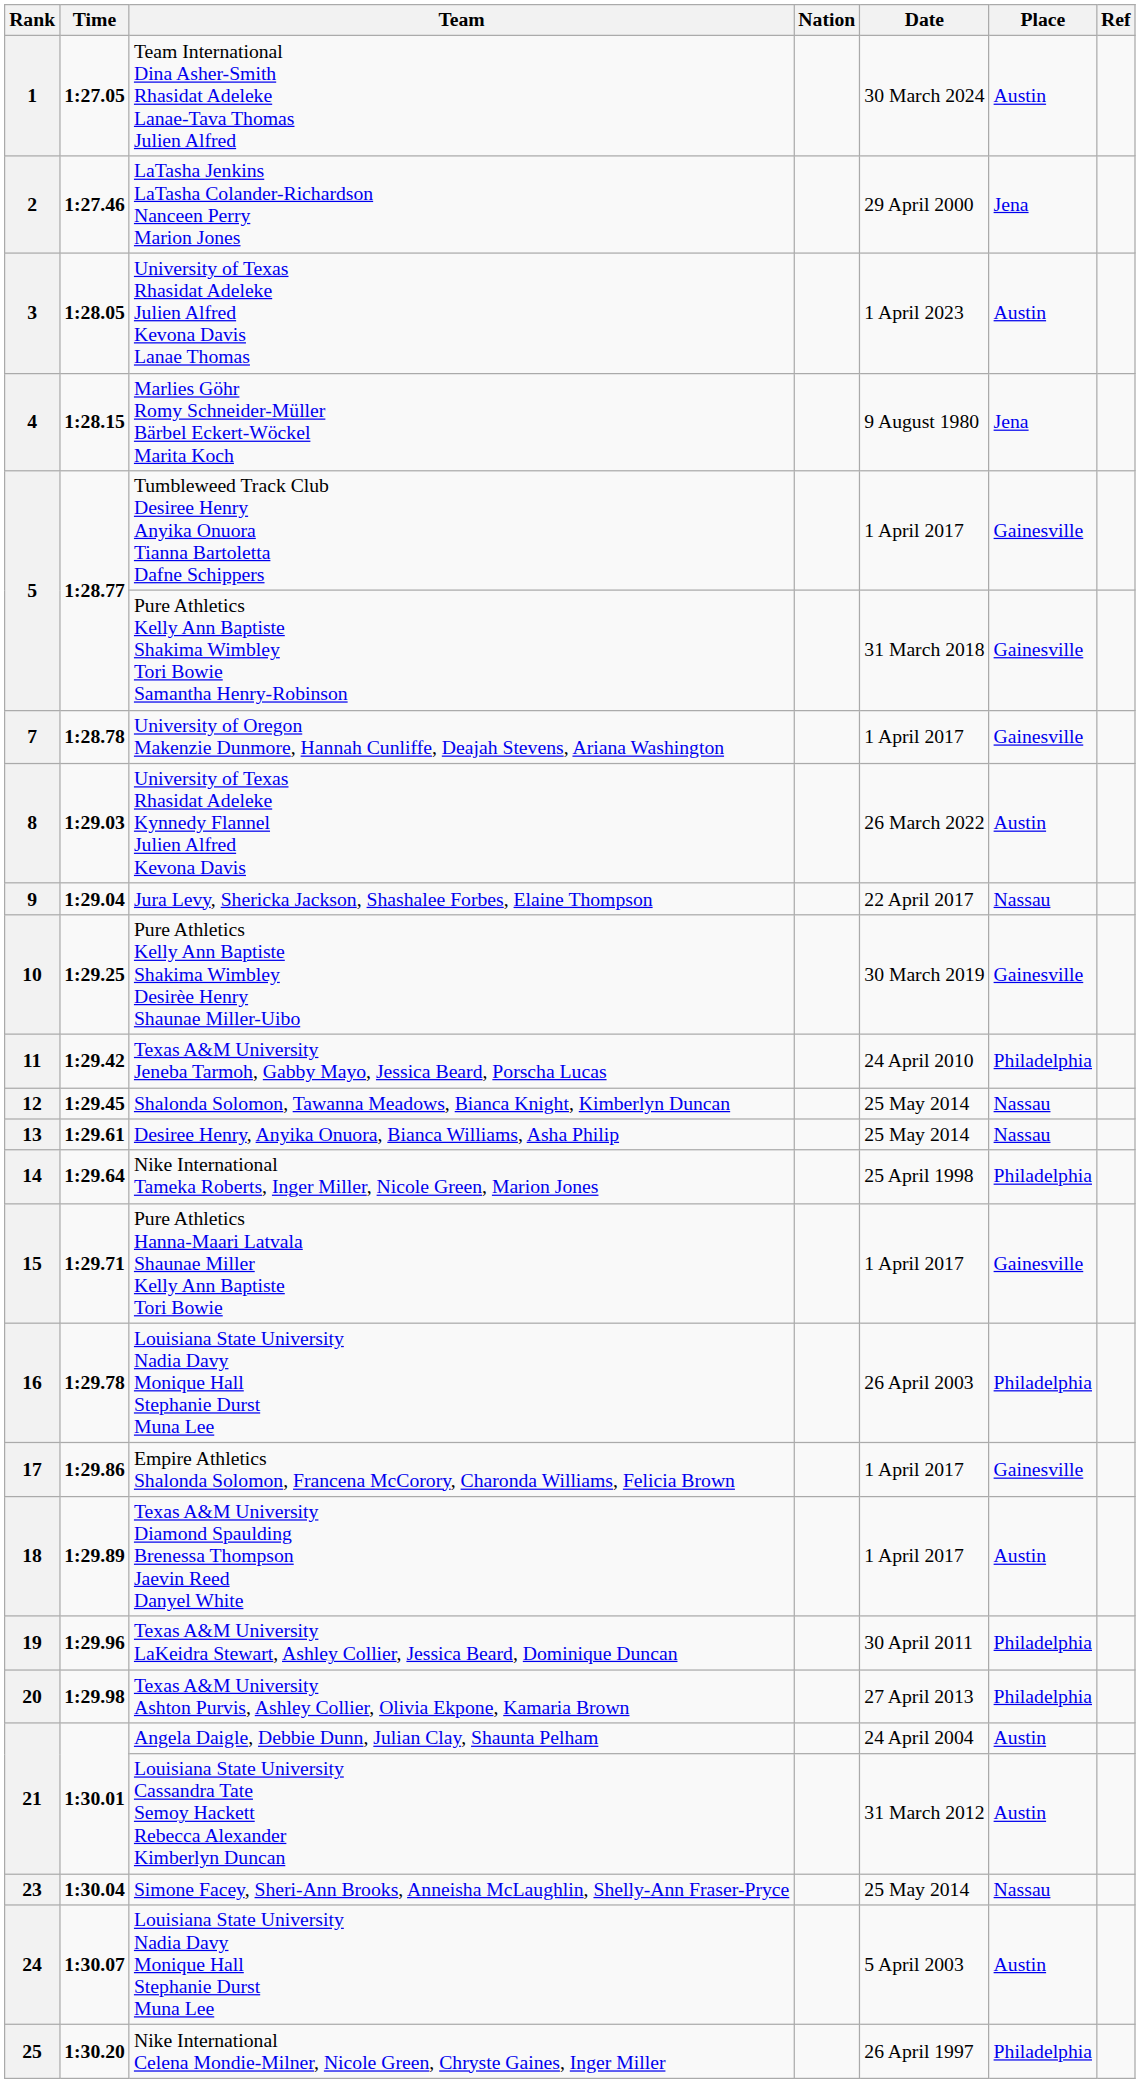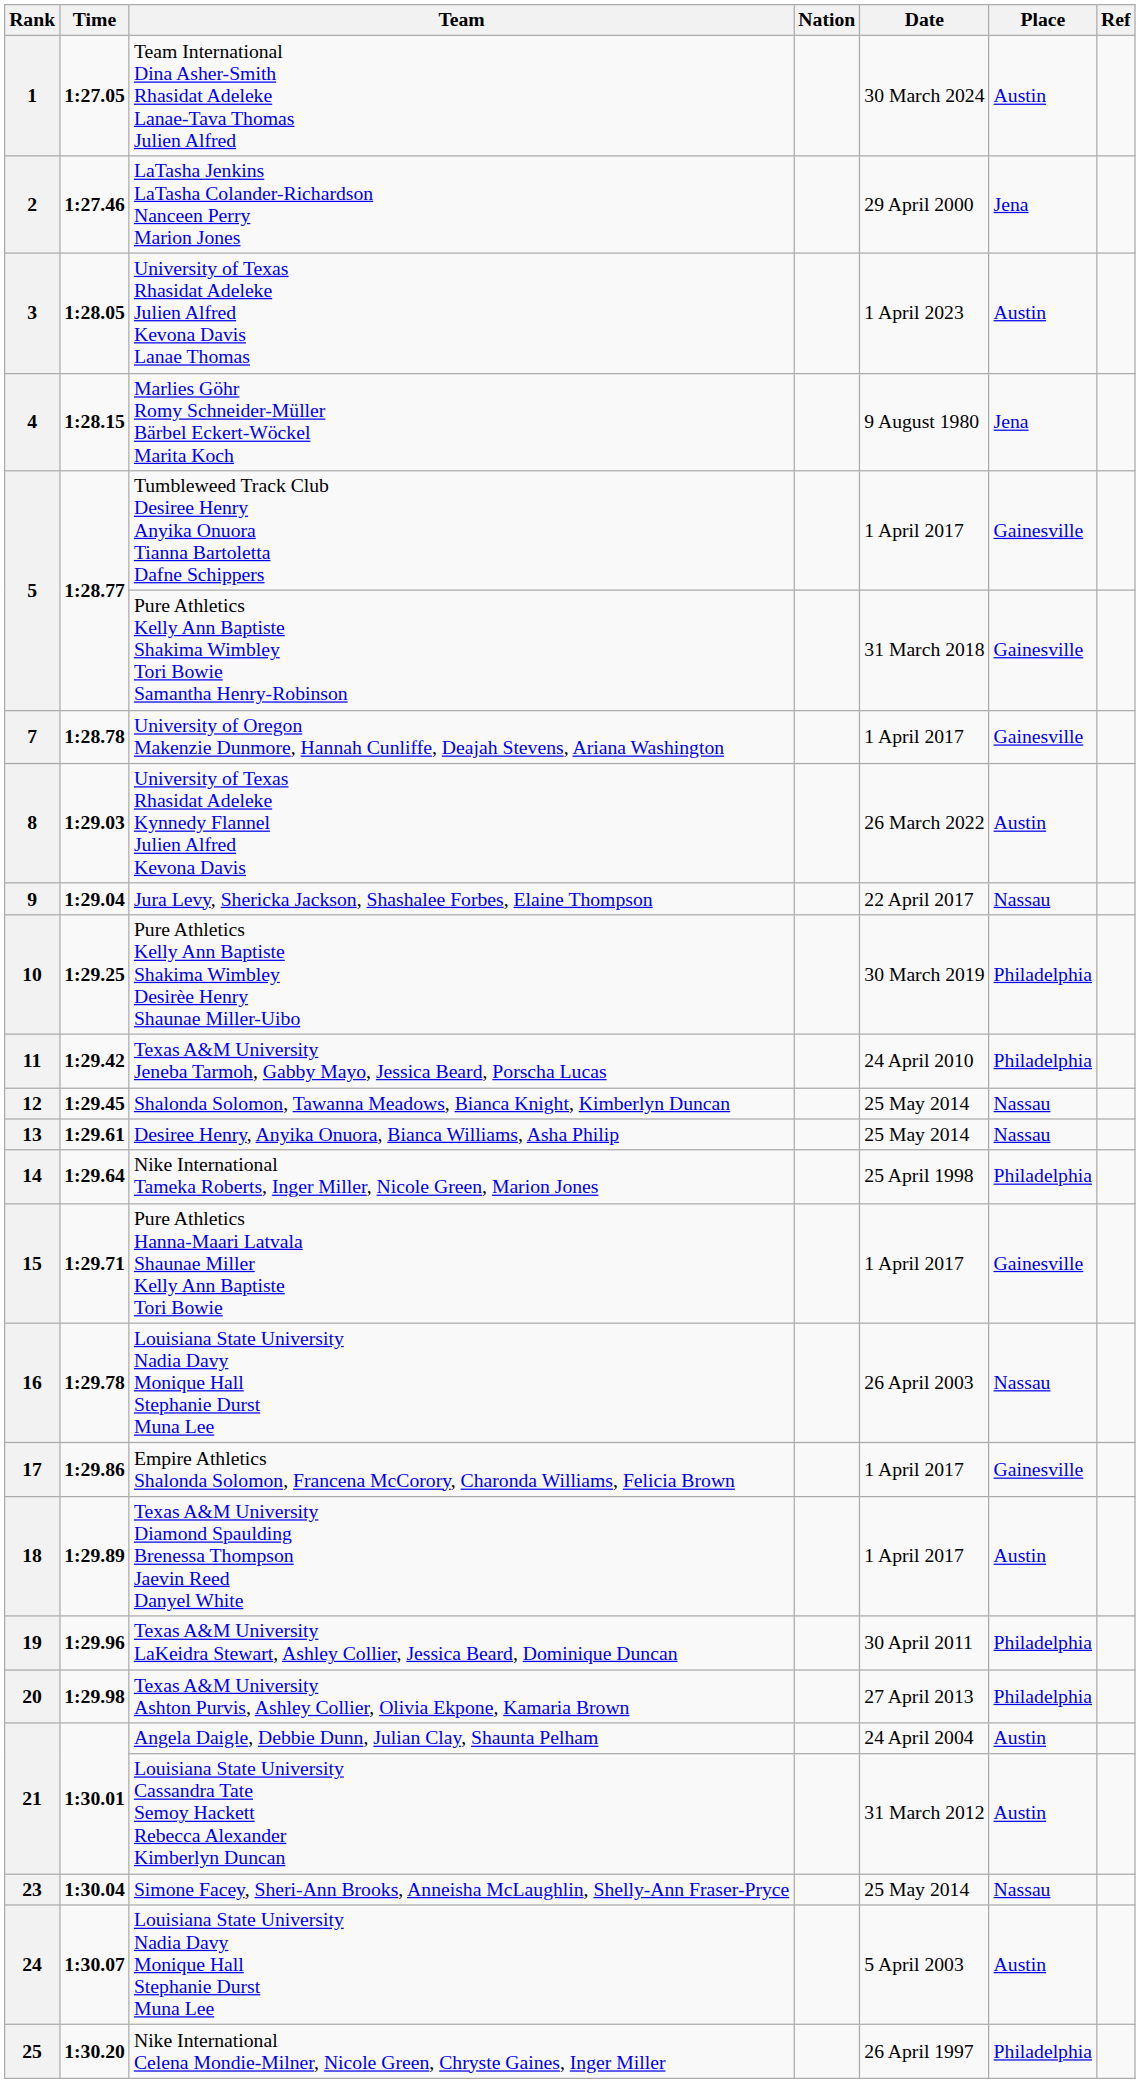 <table class="wikitable">
 <tr>
 <th>Rank</th>
 <th>Time</th>
 <th>Team</th>
 <th>Nation</th>
 <th>Date</th>
 <th>Place</th>
 <th>Ref</th>
 </tr>
 <tr>
 <th>1</th>
 <td><strong>1:27.05</strong></td>
 <td>Team International<br><a href='#'>Dina Asher-Smith</a><br><a href='#'>Rhasidat Adeleke</a><br><a href='#'>Lanae-Tava Thomas</a><br><a href='#'>Julien Alfred</a></td>
 <td><br><br><br><br></td>
 <td>30 March 2024</td>
 <td><a href='#'>Austin</a></td>
 <td></td>
 </tr>
 <tr>
 <th>2</th>
 <td><strong>1:27.46</strong></td>
 <td><a href='#'>LaTasha Jenkins</a><br><a href='#'>LaTasha Colander-Richardson</a><br><a href='#'>Nanceen Perry</a><br><a href='#'>Marion Jones</a></td>
 <td></td>
 <td>29 April 2000</td>
 <td><a href='#'>Jena</a></td>
 <td></td>
 </tr>
 <tr>
 <th>3</th>
 <td><strong>1:28.05</strong></td>
 <td><a href='#'>University of Texas</a><br><a href='#'>Rhasidat Adeleke</a><br><a href='#'>Julien Alfred</a><br><a href='#'>Kevona Davis</a><br><a href='#'>Lanae Thomas</a></td>
 <td><br><br><br><br></td>
 <td>1 April 2023</td>
 <td><a href='#'>Austin</a></td>
 <td></td>
 </tr>
 <tr>
 <th>4</th>
 <td><strong>1:28.15</strong></td>
 <td><a href='#'>Marlies Göhr</a><br><a href='#'>Romy Schneider-Müller</a><br><a href='#'>Bärbel Eckert-Wöckel</a><br><a href='#'>Marita Koch</a></td>
 <td></td>
 <td>9 August 1980</td>
 <td><a href='#'>Jena</a></td>
 <td></td>
 </tr>
 <tr>
 <th rowspan=2>5</th>
 <td rowspan=2><strong>1:28.77</strong></td>
 <td>Tumbleweed Track Club<br><a href='#'>Desiree Henry</a><br><a href='#'>Anyika Onuora</a><br><a href='#'>Tianna Bartoletta</a><br><a href='#'>Dafne Schippers</a></td>
 <td><br><br><br><br></td>
 <td>1 April 2017</td>
 <td><a href='#'>Gainesville</a></td>
 <td></td>
 </tr>
 <tr>
 <td>Pure Athletics<br><a href='#'>Kelly Ann Baptiste</a><br><a href='#'>Shakima Wimbley</a><br><a href='#'>Tori Bowie</a><br><a href='#'>Samantha Henry-Robinson</a></td>
 <td><br><br><br><br></td>
 <td>31 March 2018</td>
 <td><a href='#'>Gainesville</a></td>
 <td></td>
 </tr>
 <tr>
 <th>7</th>
 <td><strong>1:28.78</strong></td>
 <td><a href='#'>University of Oregon</a><br><a href='#'>Makenzie Dunmore</a>, <a href='#'>Hannah Cunliffe</a>, <a href='#'>Deajah Stevens</a>, <a href='#'>Ariana Washington</a></td>
 <td></td>
 <td>1 April 2017</td>
 <td><a href='#'>Gainesville</a></td>
 <td></td>
 </tr>
 <tr>
 <th>8</th>
 <td><strong>1:29.03</strong></td>
 <td><a href='#'>University of Texas</a><br><a href='#'>Rhasidat Adeleke</a><br><a href='#'>Kynnedy Flannel</a><br><a href='#'>Julien Alfred</a><br><a href='#'>Kevona Davis</a></td>
 <td><br><br><br></td>
 <td>26 March 2022</td>
 <td><a href='#'>Austin</a></td>
 <td></td>
 </tr>
 <tr>
 <th>9</th>
 <td><strong>1:29.04</strong></td>
 <td><a href='#'>Jura Levy</a>, <a href='#'>Shericka Jackson</a>, <a href='#'>Shashalee Forbes</a>, <a href='#'>Elaine Thompson</a></td>
 <td></td>
 <td>22 April 2017</td>
 <td><a href='#'>Nassau</a></td>
 <td></td>
 </tr>
 <tr>
 <th>10</th>
 <td><strong>1:29.25</strong></td>
 <td>Pure Athletics<br><a href='#'>Kelly Ann Baptiste</a><br><a href='#'>Shakima Wimbley</a><br><a href='#'>Desirèe Henry</a><br><a href='#'>Shaunae Miller-Uibo</a></td>
 <td><br><br><br><br></td>
 <td>30 March 2019</td>
-<td><a href='#'>Gainesville</a></td>
+<td><a href='#'>Philadelphia</a></td>
 <td></td>
 </tr>
 <tr>
 <th>11</th>
 <td><strong>1:29.42</strong></td>
 <td><a href='#'>Texas A&M University</a><br><a href='#'>Jeneba Tarmoh</a>, <a href='#'>Gabby Mayo</a>, <a href='#'>Jessica Beard</a>, <a href='#'>Porscha Lucas</a></td>
 <td></td>
 <td>24 April 2010</td>
 <td><a href='#'>Philadelphia</a></td>
 <td></td>
 </tr>
 <tr>
 <th>12</th>
 <td><strong>1:29.45</strong></td>
 <td><a href='#'>Shalonda Solomon</a>, <a href='#'>Tawanna Meadows</a>, <a href='#'>Bianca Knight</a>, <a href='#'>Kimberlyn Duncan</a></td>
 <td></td>
 <td>25 May 2014</td>
 <td><a href='#'>Nassau</a></td>
 <td></td>
 </tr>
 <tr>
 <th>13</th>
 <td><strong>1:29.61</strong></td>
 <td><a href='#'>Desiree Henry</a>, <a href='#'>Anyika Onuora</a>, <a href='#'>Bianca Williams</a>, <a href='#'>Asha Philip</a></td>
 <td></td>
 <td>25 May 2014</td>
 <td><a href='#'>Nassau</a></td>
 <td></td>
 </tr>
 <tr>
 <th>14</th>
 <td><strong>1:29.64</strong></td>
 <td>Nike International<br><a href='#'>Tameka Roberts</a>, <a href='#'>Inger Miller</a>, <a href='#'>Nicole Green</a>, <a href='#'>Marion Jones</a></td>
 <td></td>
 <td>25 April 1998</td>
 <td><a href='#'>Philadelphia</a></td>
 <td></td>
 </tr>
 <tr>
 <th>15</th>
 <td><strong>1:29.71</strong></td>
 <td>Pure Athletics<br><a href='#'>Hanna-Maari Latvala</a><br><a href='#'>Shaunae Miller</a><br><a href='#'>Kelly Ann Baptiste</a><br><a href='#'>Tori Bowie</a></td>
 <td><br><br><br><br></td>
 <td>1 April 2017</td>
 <td><a href='#'>Gainesville</a></td>
 <td></td>
 </tr>
 <tr>
 <th>16</th>
 <td><strong>1:29.78</strong></td>
 <td><a href='#'>Louisiana State University</a><br><a href='#'>Nadia Davy</a><br><a href='#'>Monique Hall</a><br><a href='#'>Stephanie Durst</a><br><a href='#'>Muna Lee</a></td>
 <td><br><br><br><br></td>
 <td>26 April 2003</td>
-<td><a href='#'>Philadelphia</a></td>
+<td><a href='#'>Nassau</a></td>
 <td></td>
 </tr>
 <tr>
 <th>17</th>
 <td><strong>1:29.86</strong></td>
 <td>Empire Athletics<br><a href='#'>Shalonda Solomon</a>, <a href='#'>Francena McCorory</a>, <a href='#'>Charonda Williams</a>, <a href='#'>Felicia Brown</a></td>
 <td></td>
 <td>1 April 2017</td>
 <td><a href='#'>Gainesville</a></td>
 <td></td>
 </tr>
 <tr>
 <th>18</th>
 <td><strong>1:29.89</strong></td>
 <td><a href='#'>Texas A&M University</a><br><a href='#'>Diamond Spaulding</a><br><a href='#'>Brenessa Thompson</a><br><a href='#'>Jaevin Reed</a><br><a href='#'>Danyel White</a></td>
 <td><br><br><br><br></td>
 <td>1 April 2017</td>
 <td><a href='#'>Austin</a></td>
 <td></td>
 </tr>
 <tr>
 <th>19</th>
 <td><strong>1:29.96</strong></td>
 <td><a href='#'>Texas A&M University</a><br><a href='#'>LaKeidra Stewart</a>, <a href='#'>Ashley Collier</a>, <a href='#'>Jessica Beard</a>, <a href='#'>Dominique Duncan</a></td>
 <td></td>
 <td>30 April 2011</td>
 <td><a href='#'>Philadelphia</a></td>
 <td></td>
 </tr>
 <tr>
 <th>20</th>
 <td><strong>1:29.98</strong></td>
 <td><a href='#'>Texas A&M University</a><br><a href='#'>Ashton Purvis</a>, <a href='#'>Ashley Collier</a>, <a href='#'>Olivia Ekpone</a>, <a href='#'>Kamaria Brown</a></td>
 <td></td>
 <td>27 April 2013</td>
 <td><a href='#'>Philadelphia</a></td>
 <td></td>
 </tr>
 <tr>
 <th rowspan="2">21</th>
 <td rowspan="2"><strong>1:30.01</strong></td>
 <td><a href='#'>Angela Daigle</a>, <a href='#'>Debbie Dunn</a>, <a href='#'>Julian Clay</a>, <a href='#'>Shaunta Pelham</a></td>
 <td></td>
 <td>24 April 2004</td>
 <td><a href='#'>Austin</a></td>
 <td></td>
 </tr>
 <tr>
 <td><a href='#'>Louisiana State University</a><br><a href='#'>Cassandra Tate</a><br><a href='#'>Semoy Hackett</a><br><a href='#'>Rebecca Alexander</a><br><a href='#'>Kimberlyn Duncan</a></td>
 <td><br><br><br><br></td>
 <td>31 March 2012</td>
 <td><a href='#'>Austin</a></td>
 <td></td>
 </tr>
 <tr>
 <th>23</th>
 <td><strong>1:30.04</strong></td>
 <td><a href='#'>Simone Facey</a>, <a href='#'>Sheri-Ann Brooks</a>, <a href='#'>Anneisha McLaughlin</a>, <a href='#'>Shelly-Ann Fraser-Pryce</a></td>
 <td></td>
 <td>25 May 2014</td>
 <td><a href='#'>Nassau</a></td>
 <td></td>
 </tr>
 <tr>
 <th>24</th>
 <td><strong>1:30.07</strong></td>
 <td><a href='#'>Louisiana State University</a><br><a href='#'>Nadia Davy</a><br><a href='#'>Monique Hall</a><br><a href='#'>Stephanie Durst</a><br><a href='#'>Muna Lee</a></td>
 <td><br><br><br><br></td>
 <td>5 April 2003</td>
 <td><a href='#'>Austin</a></td>
 <td></td>
 </tr>
 <tr>
 <th>25</th>
 <td><strong>1:30.20</strong></td>
 <td>Nike International<br><a href='#'>Celena Mondie-Milner</a>, <a href='#'>Nicole Green</a>, <a href='#'>Chryste Gaines</a>, <a href='#'>Inger Miller</a></td>
 <td></td>
 <td>26 April 1997</td>
 <td><a href='#'>Philadelphia</a></td>
 <td></td>
 </tr>
 </table>
